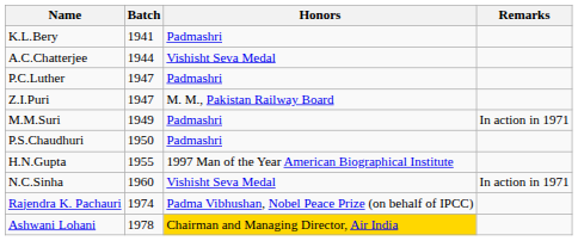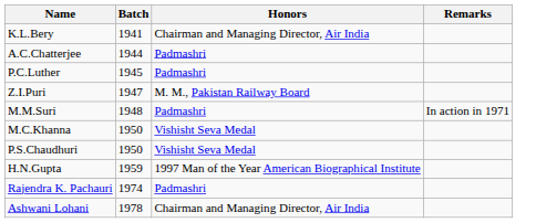 <table class="wikitable">
 <tr>
 <th>Name</th>
 <th>Batch</th>
 <th>Honors</th>
 <th>Remarks</th>
 </tr>
 <tr>
 <td>K.L.Bery</td>
 <td>1941</td>
-<td><a href='#'>Padmashri</a></td>
+<td>Chairman and Managing Director, <a href='#'>Air India</a></td>
 <td></td>
 </tr>
 <tr>
 <td>A.C.Chatterjee</td>
 <td>1944</td>
-<td><a href='#'>Vishisht Seva Medal</a></td>
+<td><a href='#'>Padmashri</a></td>
 <td></td>
 </tr>
 <tr>
 <td>P.C.Luther</td>
-<td>1947</td>
+<td>1945</td>
 <td><a href='#'>Padmashri</a></td>
 <td></td>
 </tr>
 <tr>
 <td>Z.I.Puri</td>
 <td>1947</td>
 <td>M. M., <a href='#'>Pakistan Railway Board</a></td>
 <td></td>
 </tr>
 <tr>
 <td>M.M.Suri</td>
-<td>1949</td>
+<td>1948</td>
 <td><a href='#'>Padmashri</a></td>
 <td>In action in 1971</td>
 </tr>
 <tr>
+<td>M.C.Khanna</td>
+<td>1950</td>
+<td><a href='#'>Vishisht Seva Medal</a></td>
+<td></td>
+</tr>
+<tr>
 <td>P.S.Chaudhuri</td>
 <td>1950</td>
-<td><a href='#'>Padmashri</a></td>
+<td><a href='#'>Vishisht Seva Medal</a></td>
 <td></td>
 </tr>
 <tr>
 <td>H.N.Gupta</td>
-<td>1955</td>
+<td>1959</td>
 <td>1997 Man of the Year <a href='#'>American Biographical Institute</a></td>
 <td></td>
 </tr>
 <tr>
-<td>N.C.Sinha</td>
-<td>1960</td>
-<td><a href='#'>Vishisht Seva Medal</a></td>
-<td>In action in 1971</td>
-</tr>
-<tr>
 <td><a href='#'>Rajendra K. Pachauri</a></td>
 <td>1974</td>
-<td><a href='#'>Padma Vibhushan</a>, <a href='#'>Nobel Peace Prize</a> (on behalf of IPCC)</td>
+<td><a href='#'>Padmashri</a></td>
 <td></td>
 </tr>
 <tr>
 <td><a href='#'>Ashwani Lohani</a></td>
 <td>1978</td>
-<td style="background: gold;">Chairman and Managing Director, <a href='#'>Air India</a></td>
+<td>Chairman and Managing Director, <a href='#'>Air India</a></td>
 </tr>
 </table>
